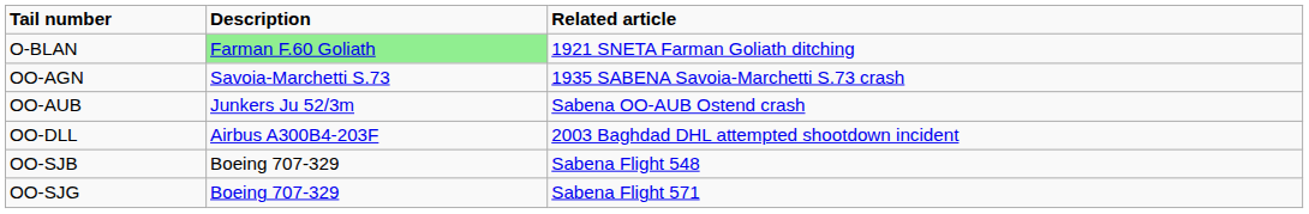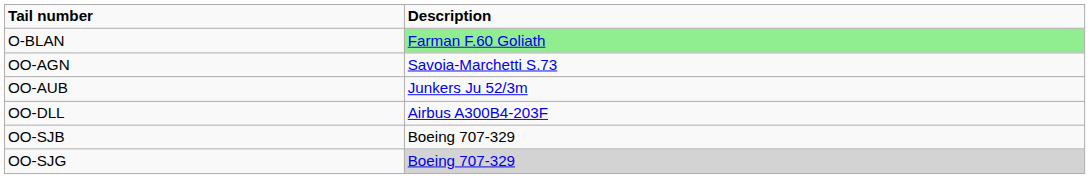 <table class="wikitable" width="90%">
 <tr>
 <td><strong>Tail number</strong></td>
 <td><strong>Description</strong></td>
-<td><strong>Related article</strong></td>
 </tr>
 <tr>
 <td>O-BLAN</td>
 <td style="background: lightgreen;"><a href='#'>Farman F.60 Goliath</a></td>
-<td><a href='#'>1921 SNETA Farman Goliath ditching</a></td>
 </tr>
 <tr>
 <td>OO-AGN</td>
 <td><a href='#'>Savoia-Marchetti S.73</a></td>
-<td><a href='#'>1935 SABENA Savoia-Marchetti S.73 crash</a></td>
 </tr>
 <tr>
 <td>OO-AUB</td>
 <td><a href='#'>Junkers Ju 52/3m</a></td>
-<td><a href='#'>Sabena OO-AUB Ostend crash</a></td>
 </tr>
 <tr>
 <td>OO-DLL</td>
 <td><a href='#'>Airbus A300B4-203F</a></td>
-<td><a href='#'>2003 Baghdad DHL attempted shootdown incident</a></td>
 </tr>
 <tr>
 <td>OO-SJB</td>
 <td Boeing 707>Boeing 707-329</td>
-<td><a href='#'>Sabena Flight 548</a></td>
 </tr>
 <tr>
 <td>OO-SJG</td>
-<td><a href='#'>Boeing 707-329</a></td>
-<td><a href='#'>Sabena Flight 571</a></td>
+<td style="background: lightgrey;"><a href='#'>Boeing 707-329</a></td>
 </tr>
 </table>
